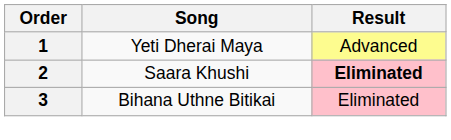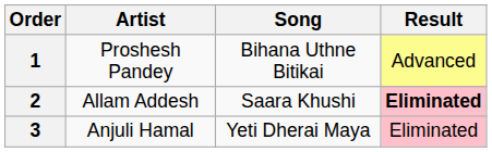 <table class="wikitable" style="text-align: center; width:65%;">
 <tr>
 <th>Order</th>
+<th>Artist</th>
 <th>Song</th>
 <th>Result</th>
 </tr>
 <tr>
 <th>1</th>
-<td>Yeti Dherai Maya</td>
+<td>Proshesh Pandey</td>
+<td>Bihana Uthne Bitikai</td>
 <td style="background:#fdfc8f">Advanced</td>
 </tr>
 <tr>
 <th>2</th>
+<td>Allam Addesh</td>
 <td>Saara Khushi</td>
 <td style="background:pink"><strong>Eliminated</strong></td>
 </tr>
 <tr>
 <th>3</th>
-<td>Bihana Uthne Bitikai</td>
+<td>Anjuli Hamal</td>
+<td>Yeti Dherai Maya</td>
 <td style="background:pink">Eliminated</td>
 </tr>
 </table>
